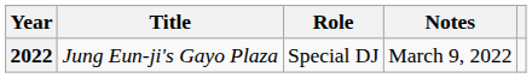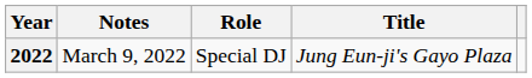 <table class="wikitable plainrowheaders">
 <tr>
 <th scope="col">Year</th>
+<th scope="col">Notes</th>
+<th scope="col">Role</th>
 <th scope="col">Title</th>
-<th scope="col">Role</th>
-<th scope="col">Notes</th>
 <th scope="col" class="unsortable"></th>
 </tr>
 <tr>
 <th scope="row">2022</th>
+<td>March 9, 2022</td>
+<td>Special DJ</td>
 <td><em>Jung Eun-ji's Gayo Plaza</em></td>
-<td>Special DJ</td>
-<td>March 9, 2022</td>
 <td style="text-align:center"></td>
 </tr>
 </table>
